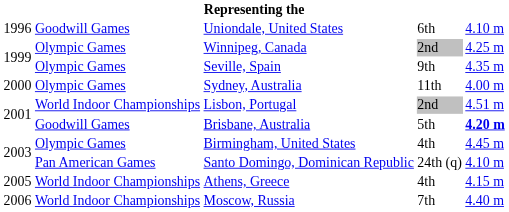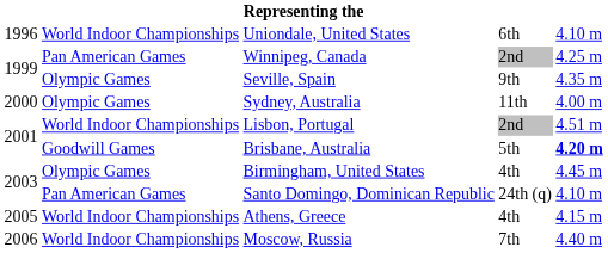 <table>
 <tr>
 <th colspan="5">Representing the </th>
 </tr>
 <tr>
 <td>1996</td>
-<td><a href='#'>Goodwill Games</a></td>
+<td><a href='#'>World Indoor Championships</a></td>
 <td><a href='#'>Uniondale, United States</a></td>
 <td>6th</td>
 <td><a href='#'>4.10 m</a></td>
 </tr>
 <tr>
 <td rowspan=2>1999</td>
-<td><a href='#'>Olympic Games</a></td>
+<td><a href='#'>Pan American Games</a></td>
 <td><a href='#'>Winnipeg, Canada</a></td>
 <td bgcolor=silver>2nd</td>
 <td><a href='#'>4.25 m</a></td>
 </tr>
 <tr>
 <td><a href='#'>Olympic Games</a></td>
 <td><a href='#'>Seville, Spain</a></td>
 <td>9th</td>
 <td><a href='#'>4.35 m</a></td>
 </tr>
 <tr>
 <td>2000</td>
 <td><a href='#'>Olympic Games</a></td>
 <td><a href='#'>Sydney, Australia</a></td>
 <td>11th</td>
 <td><a href='#'>4.00 m</a></td>
 </tr>
 <tr>
 <td rowspan=2>2001</td>
 <td><a href='#'>World Indoor Championships</a></td>
 <td><a href='#'>Lisbon, Portugal</a></td>
 <td bgcolor=silver>2nd</td>
 <td><a href='#'>4.51 m</a></td>
 </tr>
 <tr>
 <td><a href='#'>Goodwill Games</a></td>
 <td><a href='#'>Brisbane, Australia</a></td>
 <td>5th</td>
 <td><strong><a href='#'>4.20 m</a></strong></td>
 </tr>
 <tr>
 <td rowspan=2>2003</td>
 <td><a href='#'>Olympic Games</a></td>
 <td><a href='#'>Birmingham, United States</a></td>
 <td>4th</td>
 <td><a href='#'>4.45 m</a></td>
 </tr>
 <tr>
 <td><a href='#'>Pan American Games</a></td>
 <td><a href='#'>Santo Domingo, Dominican Republic</a></td>
 <td>24th (q)</td>
 <td><a href='#'>4.10 m</a></td>
 </tr>
 <tr>
 <td>2005</td>
 <td><a href='#'>World Indoor Championships</a></td>
 <td><a href='#'>Athens, Greece</a></td>
 <td>4th</td>
 <td><a href='#'>4.15 m</a></td>
 </tr>
 <tr>
 <td>2006</td>
 <td><a href='#'>World Indoor Championships</a></td>
 <td><a href='#'>Moscow, Russia</a></td>
 <td>7th</td>
 <td><a href='#'>4.40 m</a></td>
 </tr>
 </table>
